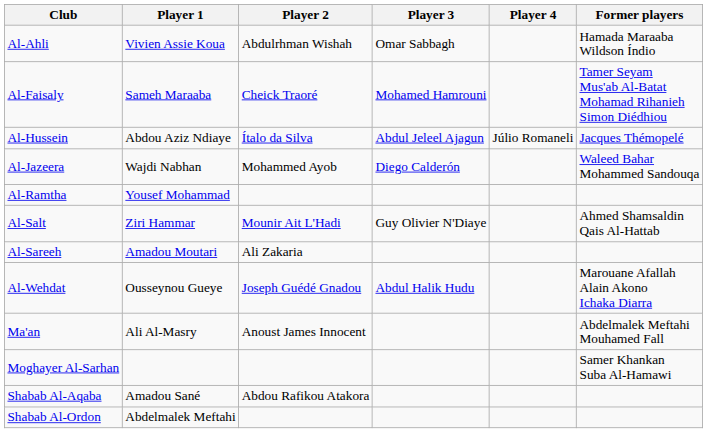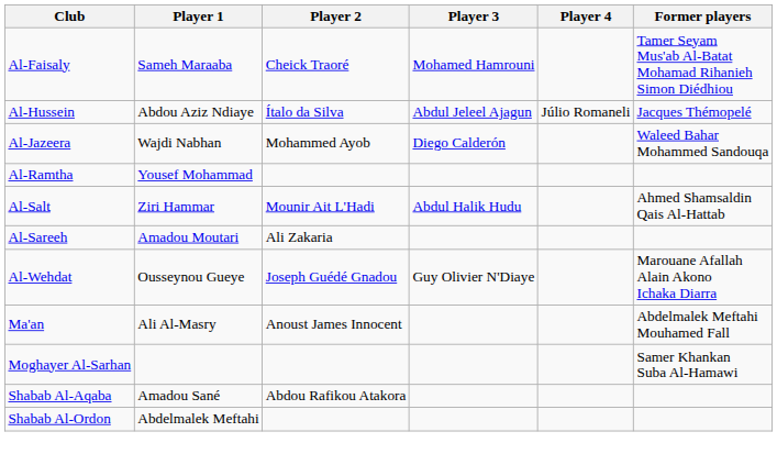 <table class="wikitable">
 <tr>
 <th>Club</th>
 <th>Player 1</th>
 <th>Player 2</th>
 <th>Player 3</th>
 <th>Player 4</th>
 <th>Former players</th>
-</tr>
-<tr>
-<td><a href='#'>Al-Ahli</a></td>
-<td> <a href='#'>Vivien Assie Koua</a></td>
-<td> Abdulrhman Wishah</td>
-<td> Omar Sabbagh</td>
-<td></td>
-<td> Hamada Maraaba <br>  Wildson Índio</td>
 </tr>
 <tr>
 <td><a href='#'>Al-Faisaly</a></td>
 <td> <a href='#'>Sameh Maraaba</a></td>
 <td> <a href='#'>Cheick Traoré</a></td>
 <td> <a href='#'>Mohamed Hamrouni</a></td>
 <td></td>
 <td> <a href='#'>Tamer Seyam</a> <br>  <a href='#'>Mus'ab Al-Batat</a> <br>  <a href='#'>Mohamad Rihanieh</a> <br>  <a href='#'>Simon Diédhiou</a></td>
 </tr>
 <tr>
 <td><a href='#'>Al-Hussein</a></td>
 <td> Abdou Aziz Ndiaye</td>
 <td> <a href='#'>Ítalo da Silva</a></td>
 <td> <a href='#'>Abdul Jeleel Ajagun</a></td>
 <td> Júlio Romaneli</td>
 <td> <a href='#'>Jacques Thémopelé</a></td>
 </tr>
 <tr>
 <td><a href='#'>Al-Jazeera</a></td>
 <td> Wajdi Nabhan</td>
 <td> Mohammed Ayob</td>
 <td> <a href='#'>Diego Calderón</a></td>
 <td></td>
 <td> <a href='#'>Waleed Bahar</a><br> Mohammed Sandouqa</td>
 </tr>
 <tr>
 <td><a href='#'>Al-Ramtha</a></td>
 <td> <a href='#'>Yousef Mohammad</a></td>
 <td></td>
 <td></td>
 <td></td>
 <td></td>
 </tr>
 <tr>
 <td><a href='#'>Al-Salt</a></td>
 <td> <a href='#'>Ziri Hammar</a></td>
 <td> <a href='#'>Mounir Ait L'Hadi</a></td>
-<td> Guy Olivier N'Diaye</td>
+<td> <a href='#'>Abdul Halik Hudu</a></td>
 <td></td>
 <td> Ahmed Shamsaldin <br>  Qais Al-Hattab</td>
 </tr>
 <tr>
 <td><a href='#'>Al-Sareeh</a></td>
 <td> <a href='#'>Amadou Moutari</a></td>
 <td> Ali Zakaria</td>
 <td></td>
 <td></td>
 <td></td>
 </tr>
 <tr>
 <td><a href='#'>Al-Wehdat</a></td>
 <td> Ousseynou Gueye</td>
 <td> <a href='#'>Joseph Guédé Gnadou</a></td>
-<td> <a href='#'>Abdul Halik Hudu</a></td>
+<td> Guy Olivier N'Diaye</td>
 <td></td>
 <td> Marouane Afallah <br>  Alain Akono <br>  <a href='#'>Ichaka Diarra</a></td>
 </tr>
 <tr>
 <td><a href='#'>Ma'an</a></td>
 <td> Ali Al-Masry</td>
 <td> Anoust James Innocent</td>
 <td></td>
 <td></td>
 <td> Abdelmalek Meftahi <br> Mouhamed Fall</td>
 </tr>
 <tr>
 <td><a href='#'>Moghayer Al-Sarhan</a></td>
 <td></td>
 <td></td>
 <td></td>
 <td></td>
 <td> Samer Khankan <br> Suba Al-Hamawi</td>
 </tr>
 <tr>
 <td><a href='#'>Shabab Al-Aqaba</a></td>
 <td> Amadou Sané</td>
 <td> Abdou Rafikou Atakora</td>
 <td></td>
 <td></td>
 <td></td>
 </tr>
 <tr>
 <td><a href='#'>Shabab Al-Ordon</a></td>
 <td> Abdelmalek Meftahi</td>
 <td></td>
 <td></td>
 <td></td>
 <td></td>
 </tr>
 </table>
